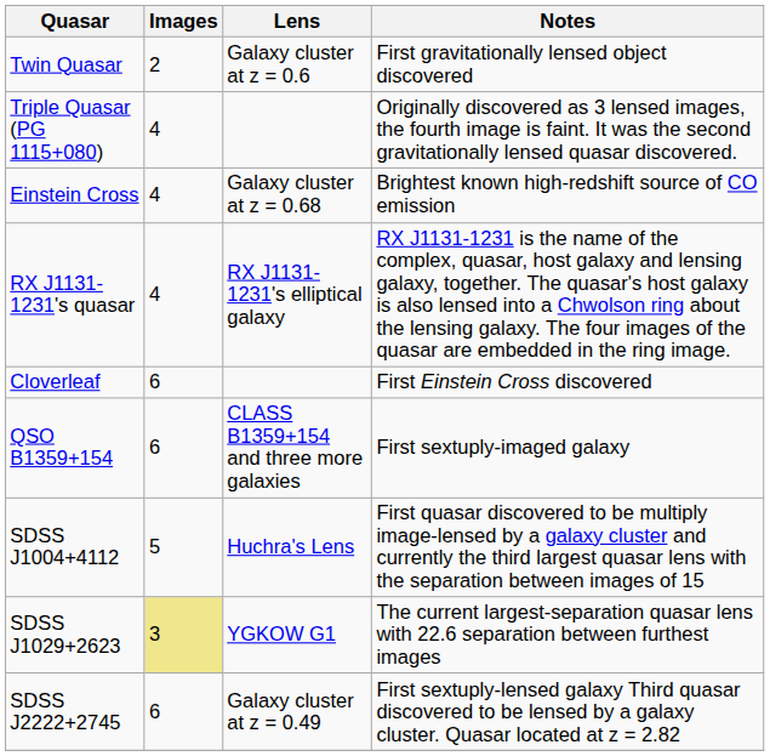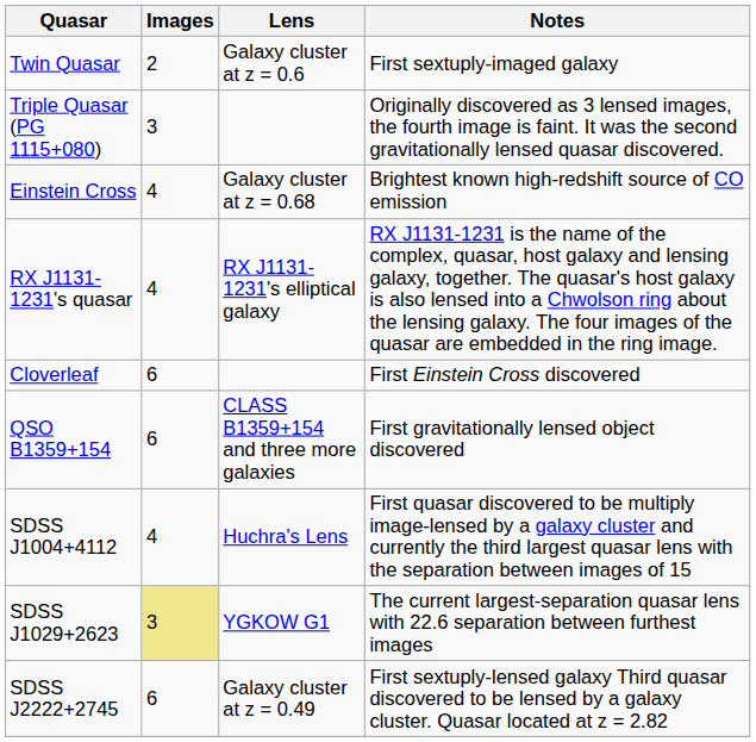 <table class="wikitable" border="1">
 <tr>
 <th>Quasar</th>
 <th>Images</th>
 <th>Lens</th>
 <th>Notes</th>
 </tr>
 <tr>
 <td><a href='#'>Twin Quasar</a></td>
 <td>2</td>
 <td>Galaxy cluster at z = 0.6</td>
-<td>First gravitationally lensed object discovered <br></td>
+<td>First sextuply-imaged galaxy</td>
 </tr>
 <tr>
 <td><a href='#'>Triple Quasar</a> (<a href='#'>PG 1115+080</a>)</td>
-<td>4</td>
+<td>3</td>
 <td></td>
 <td>Originally discovered as 3 lensed images, the fourth image is faint. It was the second gravitationally lensed quasar discovered.</td>
 </tr>
 <tr>
 <td><a href='#'>Einstein Cross</a></td>
 <td>4</td>
 <td>Galaxy cluster at z = 0.68</td>
 <td>Brightest known high-redshift source of <a href='#'>CO</a> emission</td>
 </tr>
 <tr>
 <td><a href='#'>RX J1131-1231</a>'s quasar</td>
 <td>4</td>
 <td><a href='#'>RX J1131-1231</a>'s elliptical galaxy</td>
 <td><a href='#'>RX J1131-1231</a> is the name of the complex, quasar, host galaxy and lensing galaxy, together. The quasar's host galaxy is also lensed into a <a href='#'>Chwolson ring</a> about the lensing galaxy. The four images of the quasar are embedded in the ring image.</td>
 </tr>
 <tr>
 <td><a href='#'>Cloverleaf</a></td>
 <td>6</td>
 <td></td>
 <td>First <em>Einstein Cross</em> discovered</td>
 </tr>
 <tr>
 <td><a href='#'>QSO B1359+154</a></td>
 <td>6</td>
 <td><a href='#'>CLASS B1359+154</a> and three more galaxies</td>
-<td>First sextuply-imaged galaxy</td>
+<td>First gravitationally lensed object discovered <br></td>
 </tr>
 <tr>
 <td>SDSS J1004+4112</td>
-<td>5</td>
+<td>4</td>
 <td><a href='#'>Huchra's Lens</a></td>
 <td>First quasar discovered to be multiply image-lensed by a <a href='#'>galaxy cluster</a> and currently the third largest quasar lens with the separation between images of 15</td>
 </tr>
 <tr>
 <td>SDSS J1029+2623</td>
 <td style="background: khaki;">3</td>
 <td><a href='#'>YGKOW G1</a></td>
 <td>The current largest-separation quasar lens with 22.6 separation between furthest images</td>
 </tr>
 <tr>
 <td>SDSS J2222+2745</td>
 <td>6</td>
 <td>Galaxy cluster at z = 0.49</td>
 <td>First sextuply-lensed galaxy Third quasar discovered to be lensed by a galaxy cluster. Quasar located at z = 2.82</td>
 </tr>
 <tr>
 </tr>
 </table>
